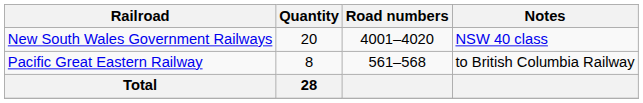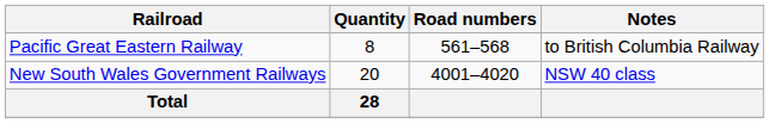 <table class="wikitable">
 <tr>
 <th bgcolor=#CCCCCC>Railroad</th>
 <th bgcolor=#CCCCCC>Quantity</th>
 <th bgcolor=#CCCCCC>Road numbers</th>
 <th bgcolor=#CCCCCC>Notes</th>
 </tr>
 <tr>
+<td><a href='#'>Pacific Great Eastern Railway</a></td>
+<td style="text-align:center;">8</td>
+<td style="text-align:center;">561–568</td>
+<td>to British Columbia Railway</td>
+</tr>
+<tr>
 <td><a href='#'>New South Wales Government Railways</a></td>
 <td style="text-align:center;">20</td>
 <td style="text-align:center;">4001–4020</td>
 <td><a href='#'>NSW 40 class</a></td>
-</tr>
-<tr>
-<td><a href='#'>Pacific Great Eastern Railway</a></td>
-<td style="text-align:center;">8</td>
-<td style="text-align:center;">561–568</td>
-<td>to British Columbia Railway</td>
 </tr>
 <tr>
 <th>Total</th>
 <th>28</th>
 <th></th>
 <th></th>
 </tr>
 <tr>
 </tr>
 </table>
